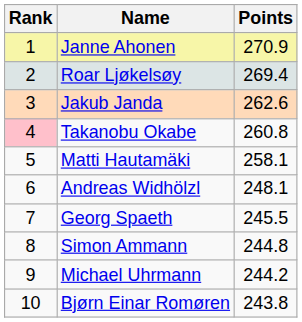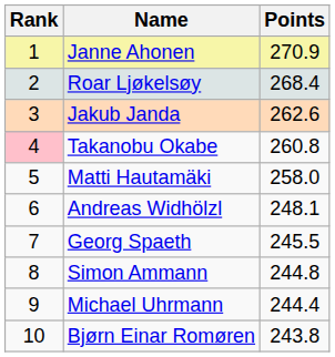 <table class="wikitable sortable">
 <tr>
 <th align=Center>Rank</th>
 <th>Name</th>
 <th>Points</th>
 </tr>
 <tr style="background:#F7F6A8">
 <td align=center>1</td>
 <td> <a href='#'>Janne Ahonen</a></td>
 <td align=center>270.9</td>
 </tr>
 <tr style="background: #DCE5E5;">
 <td align=center>2</td>
 <td> <a href='#'>Roar Ljøkelsøy</a></td>
-<td align=center>269.4</td>
+<td align=center>268.4</td>
 </tr>
 <tr style="background: #FFDAB9;">
 <td align=center>3</td>
 <td> <a href='#'>Jakub Janda</a></td>
 <td align=center>262.6</td>
 </tr>
 <tr>
 <td align=center style="background: pink;">4</td>
 <td> <a href='#'>Takanobu Okabe</a></td>
 <td align=center>260.8</td>
 </tr>
 <tr>
 <td align=center>5</td>
 <td> <a href='#'>Matti Hautamäki</a></td>
-<td align=center>258.1</td>
+<td align=center>258.0</td>
 </tr>
 <tr>
 <td align=center>6</td>
 <td> <a href='#'>Andreas Widhölzl</a></td>
 <td align=center>248.1</td>
 </tr>
 <tr>
 <td align=center>7</td>
 <td> <a href='#'>Georg Spaeth</a></td>
 <td align=center>245.5</td>
 </tr>
 <tr>
 <td align=center>8</td>
 <td> <a href='#'>Simon Ammann</a></td>
 <td align=center>244.8</td>
 </tr>
 <tr>
 <td align=center>9</td>
 <td> <a href='#'>Michael Uhrmann</a></td>
-<td align=center>244.2</td>
+<td align=center>244.4</td>
 </tr>
 <tr>
 <td align=center>10</td>
 <td> <a href='#'>Bjørn Einar Romøren</a></td>
 <td align=center>243.8</td>
 </tr>
 </table>
